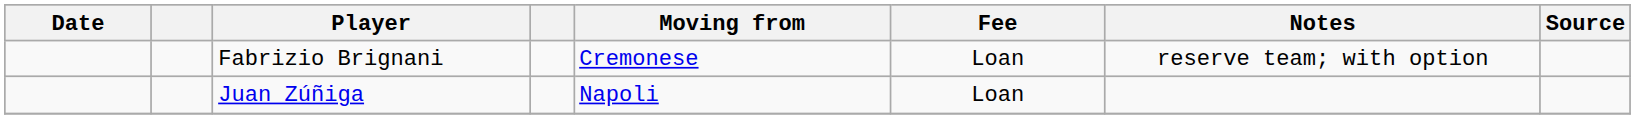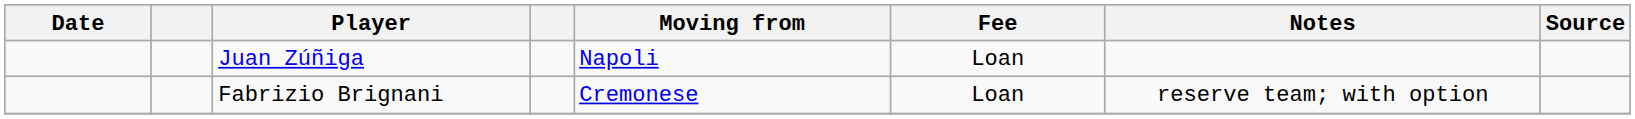 <table class="wikitable sortable">
 <tr>
 <th style="width:80px;">Date</th>
 <th style="width:30px;"></th>
 <th style="width:180px;">Player</th>
 <th style="width:20px;"></th>
 <th style="width:180px;">Moving from</th>
 <th style="width:120px;" class="unsortable">Fee</th>
 <th style="width:250px;" class="unsortable">Notes</th>
 <th style="width:20px;">Source</th>
 </tr>
 <tr>
 <td></td>
 <td align=center></td>
+<td> <a href='#'>Juan Zúñiga</a></td>
+<td align=center></td>
+<td> <a href='#'>Napoli</a></td>
+<td align=center>Loan</td>
+<td align=center></td>
+<td></td>
+</tr>
+<tr>
+<td></td>
+<td align=center></td>
 <td> Fabrizio Brignani</td>
 <td align=center></td>
 <td> <a href='#'>Cremonese</a></td>
 <td align=center>Loan</td>
 <td align=center>reserve team; with option</td>
 <td></td>
 </tr>
 <tr>
-<td></td>
-<td align=center></td>
-<td> <a href='#'>Juan Zúñiga</a></td>
-<td align=center></td>
-<td> <a href='#'>Napoli</a></td>
-<td align=center>Loan</td>
-<td align=center></td>
-<td></td>
-</tr>
-<tr>
 </tr>
 </table>
